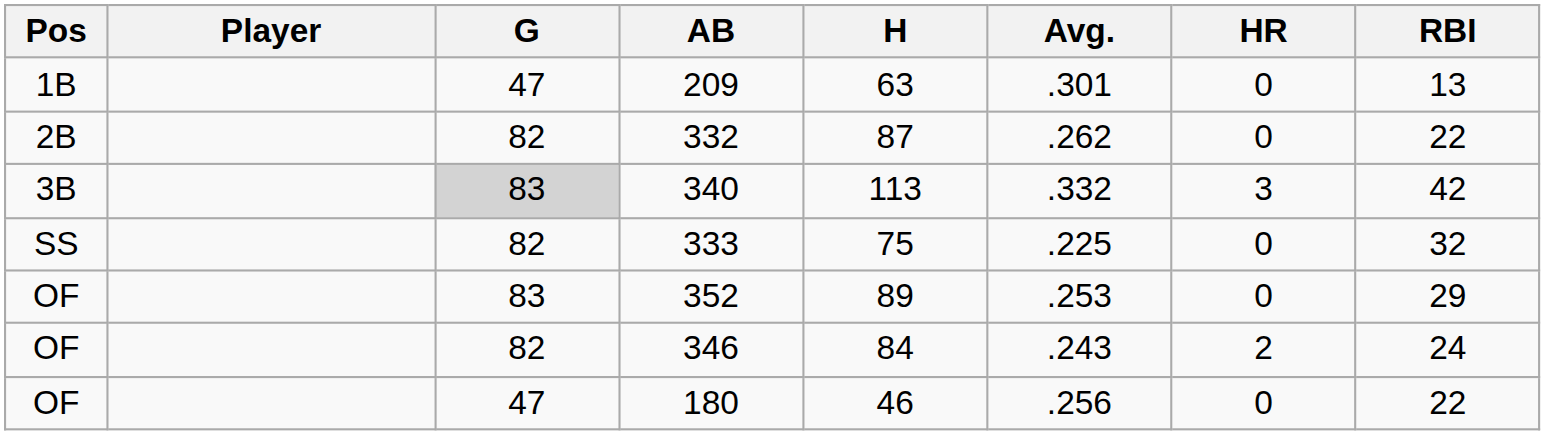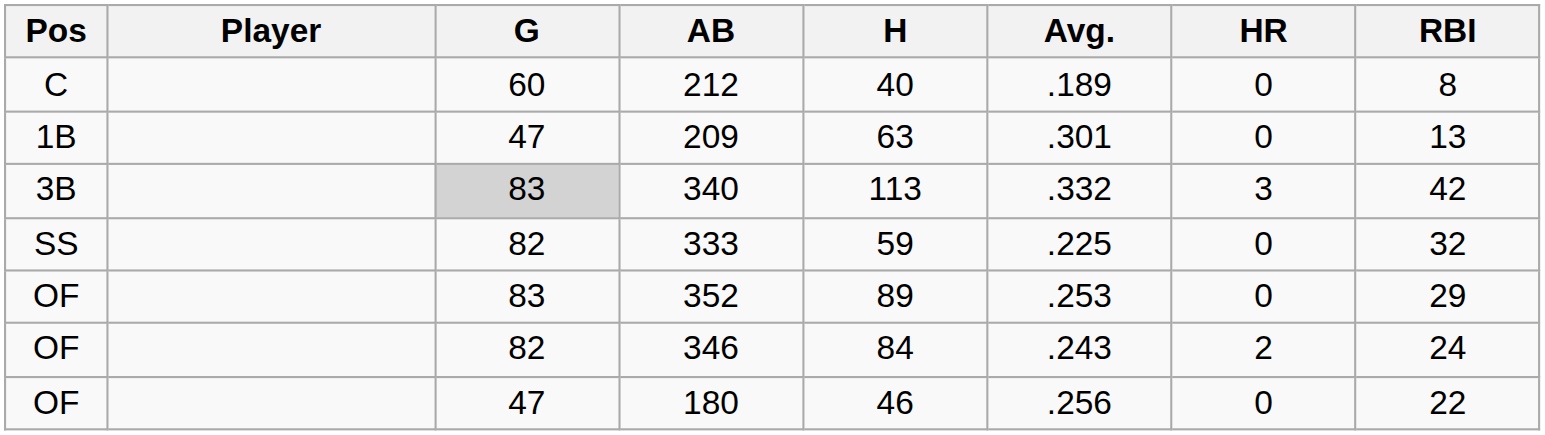 <table class="wikitable sortable">
 <tr>
 <th bgcolor="#DDDDFF" width="5%">Pos</th>
 <th bgcolor="#DDDDFF" width="16%">Player</th>
 <th bgcolor="#DDDDFF" width="9%">G</th>
 <th bgcolor="#DDDDFF" width="9%">AB</th>
 <th bgcolor="#DDDDFF" width="9%">H</th>
 <th bgcolor="#DDDDFF" width="9%">Avg.</th>
 <th bgcolor="#DDDDFF" width="9%">HR</th>
 <th bgcolor="#DDDDFF" width="9%">RBI</th>
 </tr>
 <tr align="center">
+<td>C</td>
+<td></td>
+<td>60</td>
+<td>212</td>
+<td>40</td>
+<td>.189</td>
+<td>0</td>
+<td>8</td>
+</tr>
+<tr align="center">
 <td>1B</td>
 <td></td>
 <td>47</td>
 <td>209</td>
 <td>63</td>
 <td>.301</td>
 <td>0</td>
 <td>13</td>
-</tr>
-<tr align="center">
-<td>2B</td>
-<td></td>
-<td>82</td>
-<td>332</td>
-<td>87</td>
-<td>.262</td>
-<td>0</td>
-<td>22</td>
 </tr>
 <tr align="center">
 <td>3B</td>
 <td></td>
 <td style="background: lightgrey;">83</td>
 <td>340</td>
 <td>113</td>
 <td>.332</td>
 <td>3</td>
 <td>42</td>
 </tr>
 <tr align="center">
 <td>SS</td>
 <td></td>
 <td>82</td>
 <td>333</td>
-<td>75</td>
+<td>59</td>
 <td>.225</td>
 <td>0</td>
 <td>32</td>
 </tr>
 <tr align="center">
 <td>OF</td>
 <td></td>
 <td>83</td>
 <td>352</td>
 <td>89</td>
 <td>.253</td>
 <td>0</td>
 <td>29</td>
 </tr>
 <tr align="center">
 <td>OF</td>
 <td></td>
 <td>82</td>
 <td>346</td>
 <td>84</td>
 <td>.243</td>
 <td>2</td>
 <td>24</td>
 </tr>
 <tr align="center">
 <td>OF</td>
 <td></td>
 <td>47</td>
 <td>180</td>
 <td>46</td>
 <td>.256</td>
 <td>0</td>
 <td>22</td>
 </tr>
 </table>
